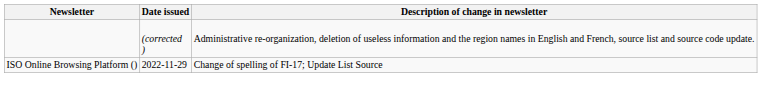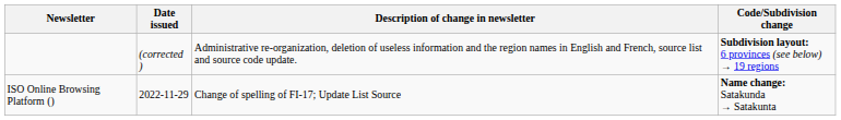 <table class="wikitable">
 <tr>
 <th>Newsletter</th>
 <th>Date issued</th>
 <th>Description of change in newsletter</th>
+<th>Code/Subdivision change</th>
 </tr>
 <tr>
 <td id="II-3"><a href='#'></a></td>
 <td><br> <em>(corrected<br> )</em></td>
 <td>Administrative re-organization, deletion of useless information and the region names in English and French, source list and source code update.</td>
+<td style=white-space:nowrap><strong>Subdivision layout:</strong><br> <a href='#'>6 provinces</a> <em>(see below)</em><br> → <a href='#'>19 regions</a></td>
 </tr>
 <tr>
 <td>ISO Online Browsing Platform ()</td>
 <td>2022-11-29</td>
 <td>Change of spelling of FI-17; Update List Source</td>
+<td style=white-space:nowrap><strong>Name change:</strong><br> Satakunda<br> → Satakunta</td>
 </tr>
 </table>
